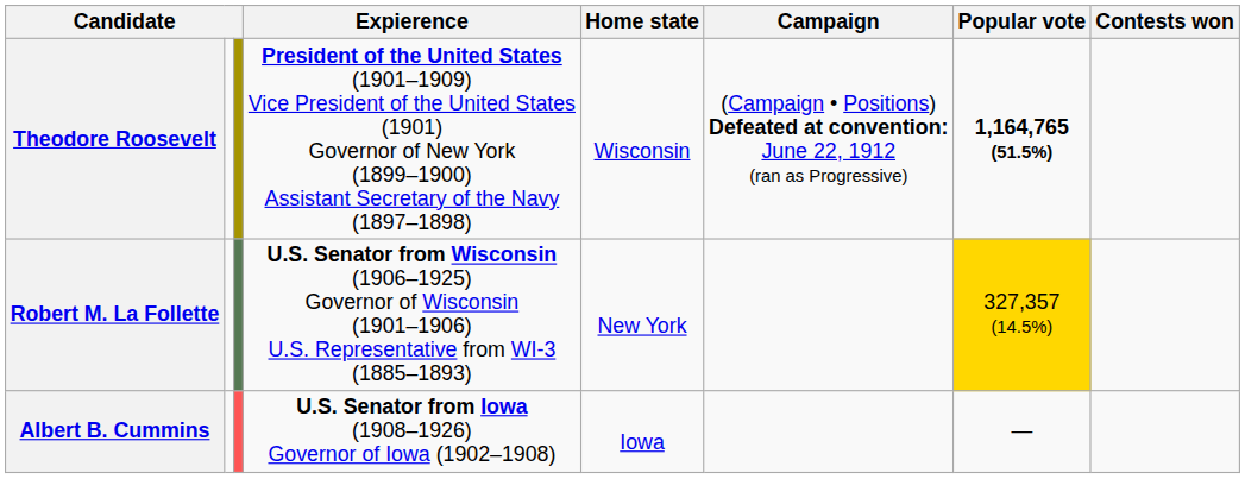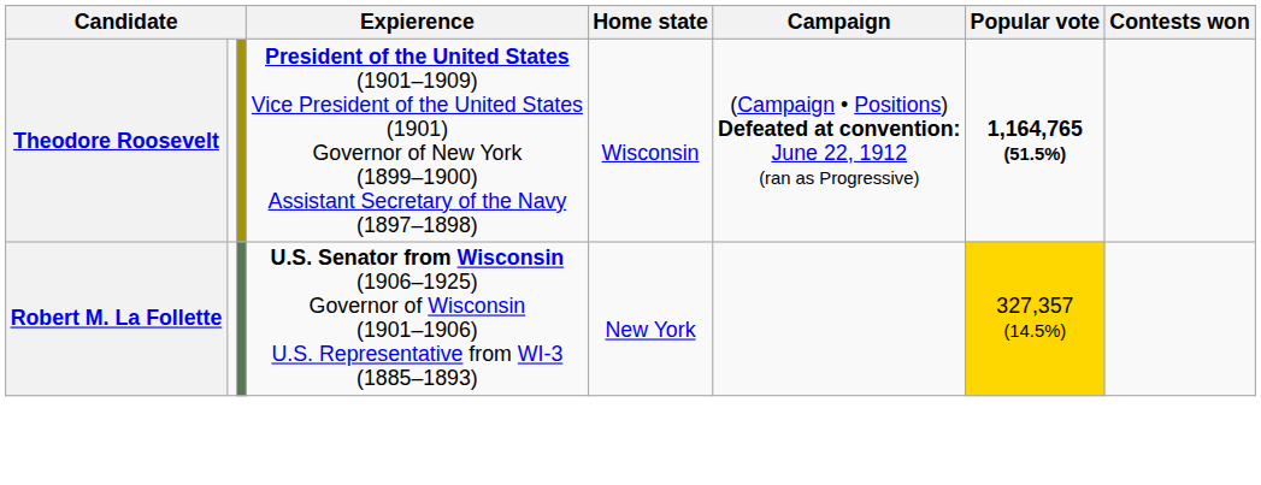 <table class="wikitable sortable" style="text-align:center;">
 <tr>
 <th colspan="3">Candidate</th>
 <th class="unsortable">Expierence</th>
 <th>Home state</th>
 <th data-sort-type="date">Campaign</th>
 <th>Popular vote</th>
 <th>Contests won</th>
 </tr>
 <tr>
 <th scope="row" data-sort-value="Roosevelt"><a href='#'>Theodore Roosevelt</a></th>
 <td></td>
 <td style="background:#a59400;"></td>
 <td><strong><a href='#'>President of the United States</a></strong><br>(1901–1909)<br><a href='#'>Vice President of the United States</a><br>(1901)<br>Governor of New York<br>(1899–1900)<br><a href='#'>Assistant Secretary of the Navy</a><br>(1897–1898)</td>
 <td><br><a href='#'>Wisconsin</a></td>
 <td>(<a href='#'>Campaign</a> • <a href='#'>Positions</a>)<br><strong>Defeated at convention:</strong><br> <a href='#'>June 22, 1912</a><br><small>(ran as Progressive)</small></td>
 <td data-sort-value="1,164,765"><strong>1,164,765<br><small>(51.5%)</small></strong></td>
 <td data-sort-value="9"></td>
 </tr>
 <tr>
 <th scope="row" data-sort-value="La Follette"><a href='#'>Robert M. La Follette</a></th>
 <td></td>
 <td style="background:#567953;"></td>
 <td><strong>U.S. Senator from <a href='#'>Wisconsin</a></strong><br>(1906–1925)<br>Governor of <a href='#'>Wisconsin</a><br>(1901–1906)<br><a href='#'>U.S. Representative</a> from <a href='#'>WI-3</a><br>(1885–1893)</td>
 <td><br><a href='#'>New York</a></td>
 <td></td>
 <td data-sort-value="327,357" style="background: gold;">327,357<br><small>(14.5%)</small></td>
 <td data-sort-value="2"></td>
 </tr>
-<tr>
-<th scope="row" data-sort-value="Cummins"><a href='#'>Albert B. Cummins</a></th>
-<td></td>
-<td style="background:#ff5555;"></td>
-<td><strong>U.S. Senator from <a href='#'>Iowa</a></strong><br>(1908–1926)<br><a href='#'>Governor of Iowa</a> (1902–1908)</td>
-<td><br><a href='#'>Iowa</a></td>
-<td></td>
-<td data-sort-value="0">—</td>
-<td data-sort-value="1"></td>
-</tr>
 </table>
